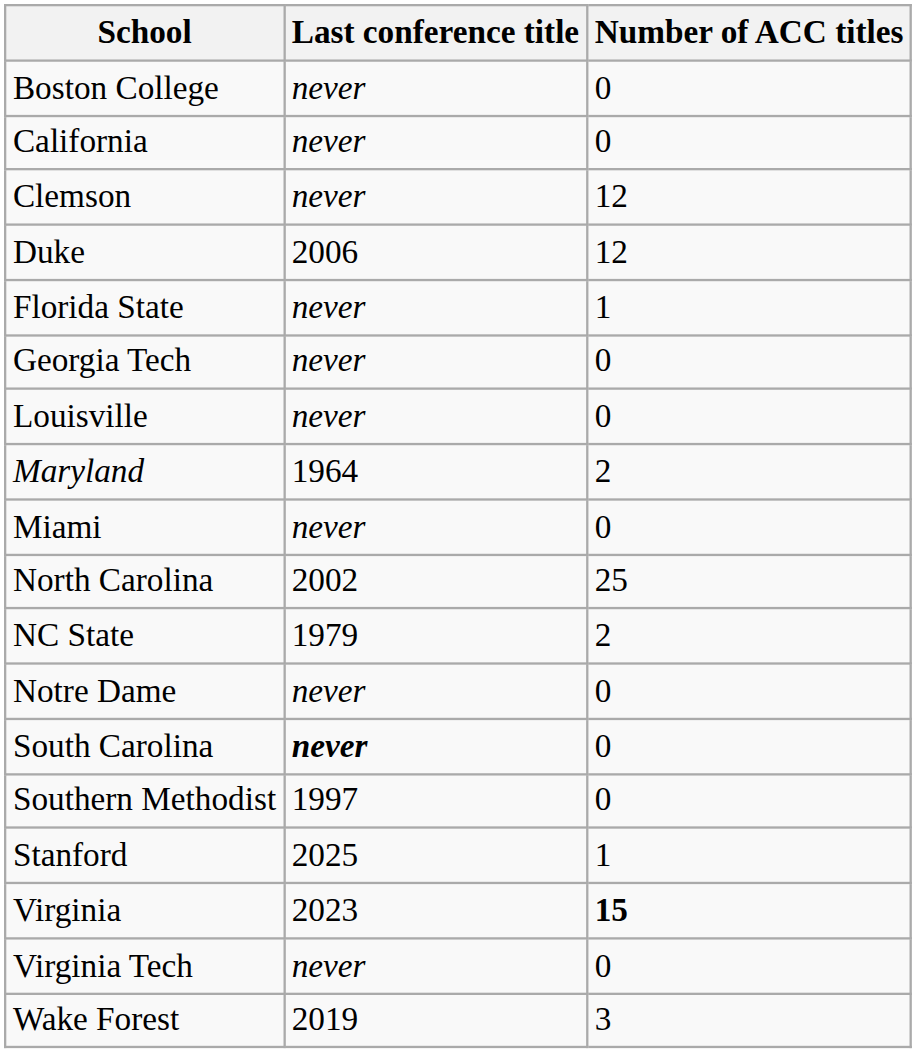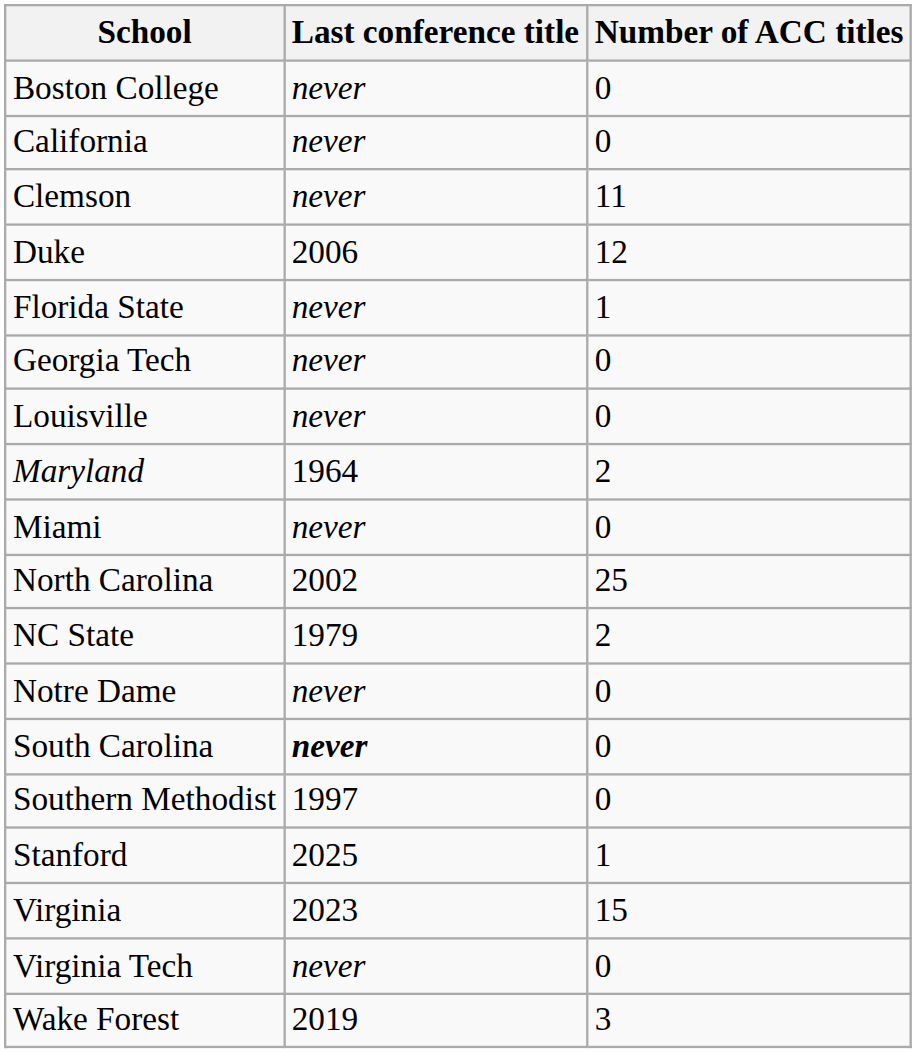 <table class="wikitable sortable" style="font-size:90%" align="center">
 <tr>
 <th>School</th>
 <th>Last conference title</th>
 <th>Number of ACC titles</th>
 </tr>
 <tr>
 <td>Boston College</td>
 <td><em>never</em></td>
 <td>0</td>
 </tr>
 <tr>
 <td>California</td>
 <td><em>never</em></td>
 <td>0</td>
 </tr>
 <tr>
 <td>Clemson</td>
 <td><em>never</em></td>
-<td>12</td>
+<td>11</td>
 </tr>
 <tr>
 <td>Duke</td>
 <td>2006</td>
 <td>12</td>
 </tr>
 <tr>
 <td>Florida State</td>
 <td><em>never</em></td>
 <td>1</td>
 </tr>
 <tr>
 <td>Georgia Tech</td>
 <td><em>never</em></td>
 <td>0</td>
 </tr>
 <tr>
 <td>Louisville</td>
 <td><em>never</em></td>
 <td>0</td>
 </tr>
 <tr>
 <td><em>Maryland</em></td>
 <td>1964</td>
 <td>2</td>
 </tr>
 <tr>
 <td>Miami</td>
 <td><em>never</em></td>
 <td>0</td>
 </tr>
 <tr>
 <td>North Carolina</td>
 <td>2002</td>
 <td>25</td>
 </tr>
 <tr>
 <td>NC State</td>
 <td>1979</td>
 <td>2</td>
 </tr>
 <tr>
 <td>Notre Dame</td>
 <td><em>never</em></td>
 <td>0</td>
 </tr>
 <tr>
 <td>South Carolina</td>
 <td><strong><em>never</em></strong></td>
 <td>0</td>
 </tr>
 <tr>
 <td>Southern Methodist</td>
 <td>1997</td>
 <td>0</td>
 </tr>
 <tr>
 <td>Stanford</td>
 <td>2025</td>
 <td>1</td>
 </tr>
 <tr>
 <td>Virginia</td>
 <td>2023</td>
-<td><strong>15</strong></td>
+<td>15</td>
 </tr>
 <tr>
 <td>Virginia Tech</td>
 <td><em>never</em></td>
 <td>0</td>
 </tr>
 <tr>
 <td>Wake Forest</td>
 <td>2019</td>
 <td>3</td>
 </tr>
 </table>
